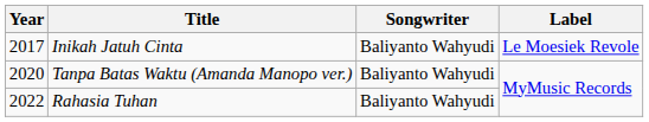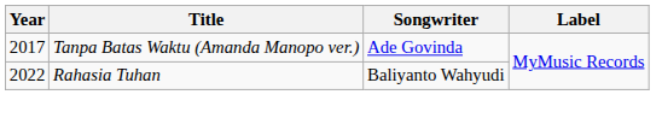 <table class="wikitable sortable">
 <tr>
 <th>Year</th>
 <th>Title</th>
 <th>Songwriter</th>
 <th>Label</th>
 </tr>
 <tr>
 <td>2017</td>
-<td><em>Inikah Jatuh Cinta</em></td>
-<td>Baliyanto Wahyudi</td>
-<td><a href='#'>Le Moesiek Revole</a></td>
-</tr>
-<tr>
-<td>2020</td>
 <td><em>Tanpa Batas Waktu (Amanda Manopo ver.)</em></td>
-<td>Baliyanto Wahyudi</td>
+<td><a href='#'>Ade Govinda</a></td>
 <td rowspan="2"><a href='#'>MyMusic Records</a></td>
 </tr>
 <tr>
 <td>2022</td>
 <td><em>Rahasia Tuhan</em></td>
 <td>Baliyanto Wahyudi</td>
 </tr>
 </table>
